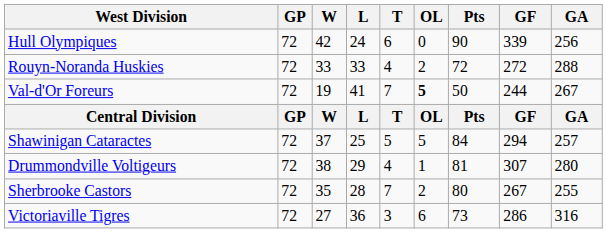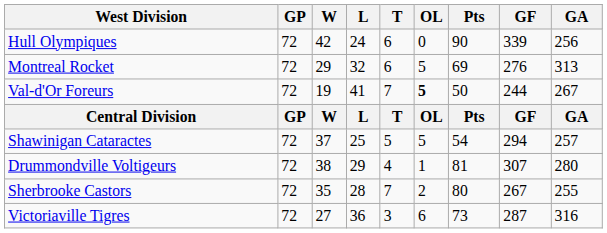 <table class="wikitable">
 <tr>
 <th bgcolor="#DDDDFF" width="40%">West Division</th>
 <th bgcolor="#DDDDFF" width="5%">GP</th>
 <th bgcolor="#DDDDFF" width="5%">W</th>
 <th bgcolor="#DDDDFF" width="5%">L</th>
 <th bgcolor="#DDDDFF" width="5%">T</th>
 <th bgcolor="#DDDDFF" width="5%">OL</th>
 <th bgcolor="#DDDDFF" width="7.5%">Pts</th>
 <th bgcolor="#DDDDFF" width="7.5%">GF</th>
 <th bgcolor="#DDDDFF" width="7.5%">GA</th>
 </tr>
 <tr>
 <td><a href='#'>Hull Olympiques</a></td>
 <td>72</td>
 <td>42</td>
 <td>24</td>
 <td>6</td>
 <td>0</td>
 <td>90</td>
 <td>339</td>
 <td>256</td>
 </tr>
 <tr>
-<td><a href='#'>Rouyn-Noranda Huskies</a></td>
+<td><a href='#'>Montreal Rocket</a></td>
 <td>72</td>
-<td>33</td>
-<td>33</td>
-<td>4</td>
-<td>2</td>
-<td>72</td>
-<td>272</td>
-<td>288</td>
+<td>29</td>
+<td>32</td>
+<td>6</td>
+<td>5</td>
+<td>69</td>
+<td>276</td>
+<td>313</td>
 </tr>
 <tr>
 <td><a href='#'>Val-d'Or Foreurs</a></td>
 <td>72</td>
 <td>19</td>
 <td>41</td>
 <td>7</td>
 <td><strong>5</strong></td>
 <td>50</td>
 <td>244</td>
 <td>267</td>
 </tr>
 <tr>
 <th bgcolor="#DDDDFF" width="40%">Central Division</th>
 <th bgcolor="#DDDDFF" width="5%">GP</th>
 <th bgcolor="#DDDDFF" width="5%">W</th>
 <th bgcolor="#DDDDFF" width="5%">L</th>
 <th bgcolor="#DDDDFF" width="5%">T</th>
 <th bgcolor="#DDDDFF" width="5%">OL</th>
 <th bgcolor="#DDDDFF" width="7.5%">Pts</th>
 <th bgcolor="#DDDDFF" width="7.5%">GF</th>
 <th bgcolor="#DDDDFF" width="7.5%">GA</th>
 </tr>
 <tr>
 <td><a href='#'>Shawinigan Cataractes</a></td>
 <td>72</td>
 <td>37</td>
 <td>25</td>
 <td>5</td>
 <td>5</td>
-<td>84</td>
+<td>54</td>
 <td>294</td>
 <td>257</td>
 </tr>
 <tr>
 <td><a href='#'>Drummondville Voltigeurs</a></td>
 <td>72</td>
 <td>38</td>
 <td>29</td>
 <td>4</td>
 <td>1</td>
 <td>81</td>
 <td>307</td>
 <td>280</td>
 </tr>
 <tr>
 <td><a href='#'>Sherbrooke Castors</a></td>
 <td>72</td>
 <td>35</td>
 <td>28</td>
 <td>7</td>
 <td>2</td>
 <td>80</td>
 <td>267</td>
 <td>255</td>
 </tr>
 <tr>
 <td><a href='#'>Victoriaville Tigres</a></td>
 <td>72</td>
 <td>27</td>
 <td>36</td>
 <td>3</td>
 <td>6</td>
 <td>73</td>
-<td>286</td>
+<td>287</td>
 <td>316</td>
 </tr>
 </table>
